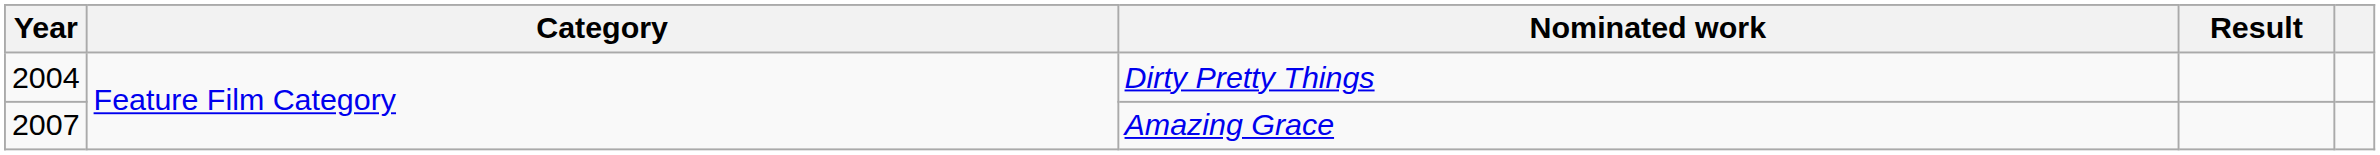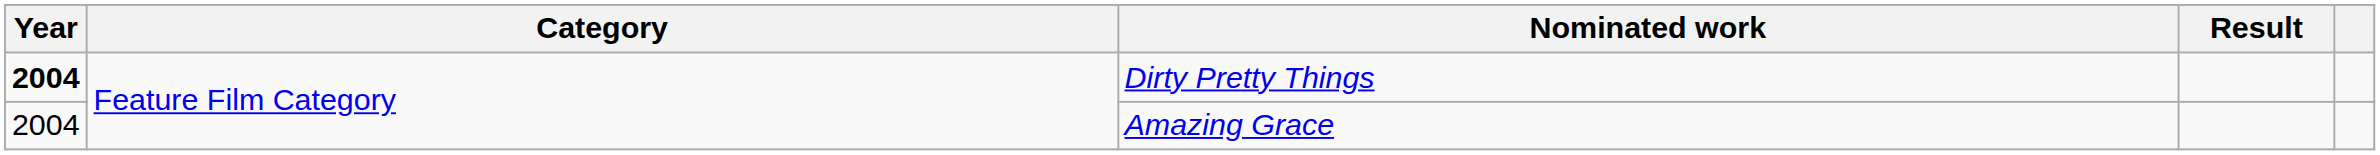 <table class="wikitable sortable">
 <tr>
 <th scope="col" style="width:1em;">Year</th>
 <th scope="col" style="width:39em;">Category</th>
 <th scope="col" style="width:40em;">Nominated work</th>
 <th scope="col" style="width:5em;">Result</th>
 <th scope="col" style="width:1em;"class="unsortable"></th>
 </tr>
 <tr>
-<td>2004</td>
+<td><strong>2004</strong></td>
 <td rowspan="2"><a href='#'>Feature Film Category</a></td>
 <td><em><a href='#'>Dirty Pretty Things</a></em></td>
 <td></td>
 <td></td>
 </tr>
 <tr>
-<td>2007</td>
+<td>2004</td>
 <td><em><a href='#'>Amazing Grace</a></em></td>
 <td></td>
 <td></td>
 </tr>
 </table>
